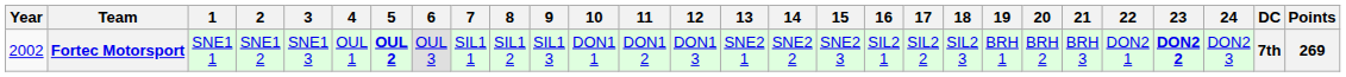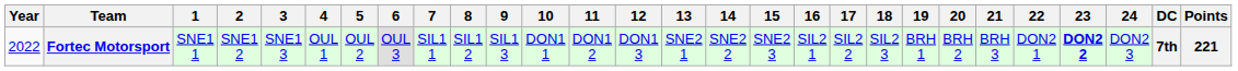 <table class="wikitable" style="text-align:center; font-size:85%">
 <tr>
 <th>Year</th>
 <th>Team</th>
 <th>1</th>
 <th>2</th>
 <th>3</th>
 <th>4</th>
 <th>5</th>
 <th>6</th>
 <th>7</th>
 <th>8</th>
 <th>9</th>
 <th>10</th>
 <th>11</th>
 <th>12</th>
 <th>13</th>
 <th>14</th>
 <th>15</th>
 <th>16</th>
 <th>17</th>
 <th>18</th>
 <th>19</th>
 <th>20</th>
 <th>21</th>
 <th>22</th>
 <th>23</th>
 <th>24</th>
 <th>DC</th>
 <th>Points</th>
 </tr>
 <tr>
-<td><a href='#'>2002</a></td>
+<td><a href='#'>2022</a></td>
 <th nowrap><a href='#'>Fortec Motorsport</a></th>
 <td bgcolor="#dfffdf"><a href='#'>SNE1<br>1</a><br></td>
 <td bgcolor="#dfffdf"><a href='#'>SNE1<br>2</a><br></td>
 <td bgcolor="#dfffdf"><a href='#'>SNE1<br>3</a><br></td>
 <td bgcolor="#dfffdf"><a href='#'>OUL<br>1</a><br></td>
-<td bgcolor="#dfffdf"><strong><a href='#'>OUL<br>2</a><br></strong></td>
+<td bgcolor="#dfffdf"><a href='#'>OUL<br>2</a><br></td>
 <td bgcolor="#dfdfdf"><a href='#'>OUL<br>3</a><br></td>
 <td bgcolor="#dfffdf"><a href='#'>SIL1<br>1</a><br></td>
 <td bgcolor="#dfffdf"><a href='#'>SIL1<br>2</a><br></td>
 <td bgcolor="#dfffdf"><a href='#'>SIL1<br>3</a><br></td>
 <td bgcolor="#dfffdf"><a href='#'>DON1<br>1</a><br></td>
 <td bgcolor="#dfffdf"><a href='#'>DON1<br>2</a><br></td>
 <td bgcolor="#dfffdf"><a href='#'>DON1<br>3</a><br></td>
 <td bgcolor="#dfffdf"><a href='#'>SNE2<br>1</a><br></td>
 <td bgcolor="#dfffdf"><a href='#'>SNE2<br>2</a><br></td>
 <td bgcolor="#dfffdf"><a href='#'>SNE2<br>3</a><br></td>
 <td bgcolor="#dfffdf"><a href='#'>SIL2<br>1</a><br></td>
 <td bgcolor="#dfffdf"><a href='#'>SIL2<br>2</a><br></td>
 <td bgcolor="#dfffdf"><a href='#'>SIL2<br>3</a><br></td>
 <td bgcolor="#dfffdf"><a href='#'>BRH<br>1</a><br></td>
 <td bgcolor="#dfffdf"><a href='#'>BRH<br>2</a><br></td>
 <td bgcolor="#dfffdf"><a href='#'>BRH<br>3</a><br></td>
 <td bgcolor="#dfffdf"><a href='#'>DON2<br>1</a><br></td>
 <td bgcolor="#dfffdf"><strong><a href='#'>DON2<br>2</a><br></strong></td>
 <td bgcolor="#dfffdf"><a href='#'>DON2<br>3</a><br></td>
 <th>7th</th>
-<th>269</th>
+<th>221</th>
 </tr>
 </table>
